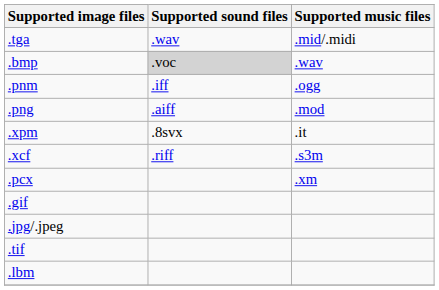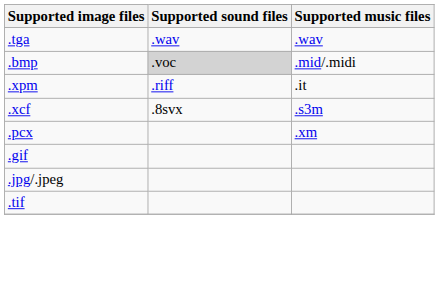 <table class="wikitable" border="1">
 <tr>
 <th>Supported image files</th>
 <th>Supported sound files</th>
 <th>Supported music files</th>
 </tr>
 <tr>
 <td><a href='#'>.tga</a></td>
 <td><a href='#'>.wav</a></td>
-<td><a href='#'>.mid</a>/.midi</td>
+<td><a href='#'>.wav</a></td>
 </tr>
 <tr>
 <td><a href='#'>.bmp</a></td>
 <td style="background: lightgrey;">.voc</td>
-<td><a href='#'>.wav</a></td>
-</tr>
-<tr>
-<td><a href='#'>.pnm</a></td>
-<td><a href='#'>.iff</a></td>
-<td><a href='#'>.ogg</a></td>
-</tr>
-<tr>
-<td><a href='#'>.png</a></td>
-<td><a href='#'>.aiff</a></td>
-<td><a href='#'>.mod</a></td>
+<td><a href='#'>.mid</a>/.midi</td>
 </tr>
 <tr>
 <td><a href='#'>.xpm</a></td>
-<td>.8svx</td>
+<td><a href='#'>.riff</a></td>
 <td>.it</td>
 </tr>
 <tr>
 <td><a href='#'>.xcf</a></td>
-<td><a href='#'>.riff</a></td>
+<td>.8svx</td>
 <td><a href='#'>.s3m</a></td>
 </tr>
 <tr>
 <td><a href='#'>.pcx</a></td>
 <td></td>
 <td><a href='#'>.xm</a></td>
 </tr>
 <tr>
 <td><a href='#'>.gif</a></td>
 <td></td>
 <td></td>
 </tr>
 <tr>
 <td><a href='#'>.jpg</a>/.jpeg</td>
 <td></td>
 <td></td>
 </tr>
 <tr>
 <td><a href='#'>.tif</a></td>
 <td></td>
 <td></td>
 </tr>
 <tr>
-<td><a href='#'>.lbm</a></td>
-<td></td>
-<td></td>
-</tr>
-<tr>
 </tr>
 </table>
